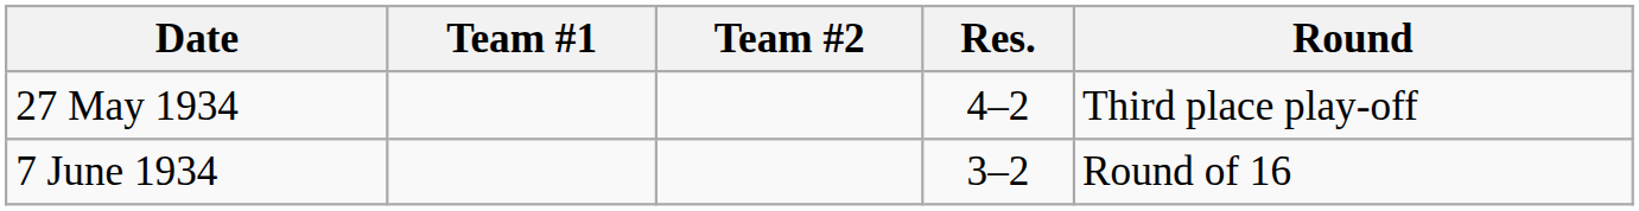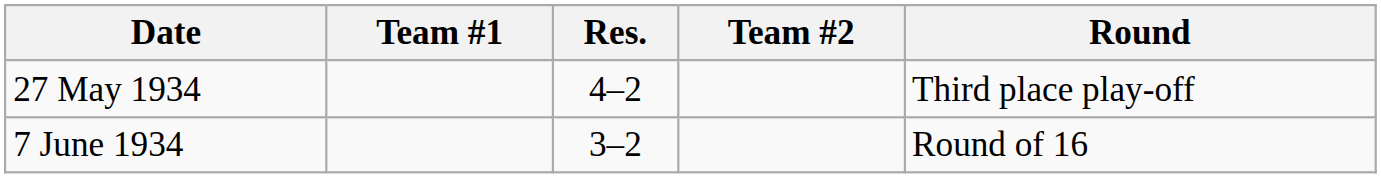 <table class="wikitable" style="text-align: left;" width="100%">
 <tr>
 <th>Date</th>
 <th>Team #1</th>
+<th>Res.</th>
 <th>Team #2</th>
-<th>Res.</th>
 <th>Round</th>
 </tr>
 <tr>
 <td>27 May 1934</td>
 <td></td>
+<td style="text-align:center;">4–2</td>
 <td></td>
-<td style="text-align:center;">4–2</td>
 <td>Third place play-off</td>
 </tr>
 <tr>
 <td>7 June 1934</td>
 <td></td>
+<td style="text-align:center;">3–2</td>
 <td></td>
-<td style="text-align:center;">3–2</td>
 <td>Round of 16</td>
 </tr>
 </table>
